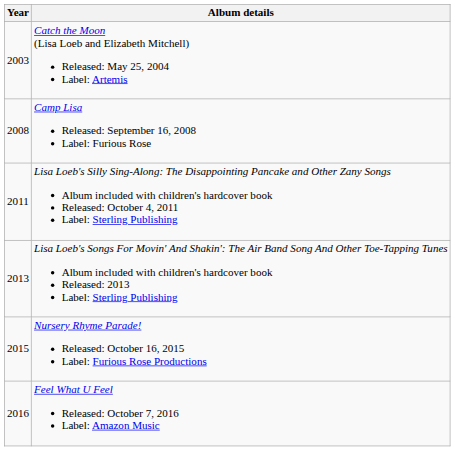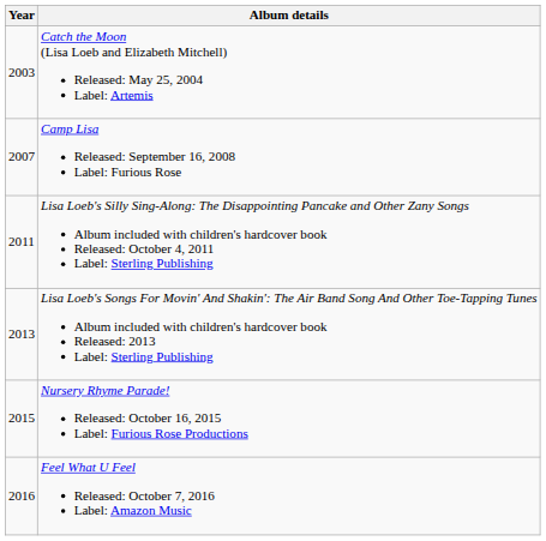 <table class="wikitable" style="text-align:center;">
 <tr>
 <th>Year</th>
 <th>Album details</th>
 </tr>
 <tr>
 <td>2003</td>
 <td align="left"><em><a href='#'>Catch the Moon</a></em> <br>(Lisa Loeb and Elizabeth Mitchell)<br><ul><li>Released: May 25, 2004</li><li>Label: <a href='#'>Artemis</a></li></ul></td>
 </tr>
 <tr>
-<td>2008</td>
+<td>2007</td>
 <td align="left"><em><a href='#'>Camp Lisa</a></em><br><ul><li>Released: September 16, 2008</li><li>Label: Furious Rose</li></ul></td>
 </tr>
 <tr>
 <td>2011</td>
 <td align="left"><em>Lisa Loeb's Silly Sing-Along: The Disappointing Pancake and Other Zany Songs</em><br><ul><li>Album included with children's hardcover book</li><li>Released: October 4, 2011</li><li>Label: <a href='#'>Sterling Publishing</a></li></ul></td>
 </tr>
 <tr>
 <td>2013</td>
 <td align="left"><em>Lisa Loeb's Songs For Movin' And Shakin': The Air Band Song And Other Toe-Tapping Tunes</em><br><ul><li>Album included with children's hardcover book</li><li>Released: 2013</li><li>Label: <a href='#'>Sterling Publishing</a></li></ul></td>
 </tr>
 <tr>
 <td>2015</td>
 <td align="left"><em><a href='#'>Nursery Rhyme Parade!</a></em><br><ul><li>Released: October 16, 2015</li><li>Label: <a href='#'>Furious Rose Productions</a></li></ul></td>
 </tr>
 <tr>
 <td>2016</td>
 <td align="left"><em><a href='#'>Feel What U Feel</a></em><br><ul><li>Released: October 7, 2016</li><li>Label: <a href='#'>Amazon Music</a></li></ul></td>
 </tr>
 </table>
